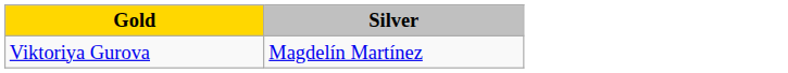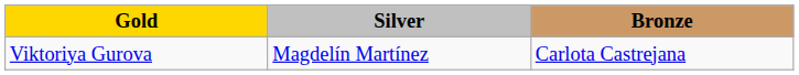 <table class="wikitable" style="text-align:left">
 <tr align="center">
 <td width=200 bgcolor=gold><strong>Gold</strong></td>
 <td width=200 bgcolor=silver><strong>Silver</strong></td>
+<td width=200 bgcolor=CC9966><strong>Bronze</strong></td>
 </tr>
 <tr>
 <td><a href='#'>Viktoriya Gurova</a><br><em></em></td>
 <td><a href='#'>Magdelín Martínez</a><br><em></em></td>
+<td><a href='#'>Carlota Castrejana</a><br><em></em></td>
 </tr>
 </table>
